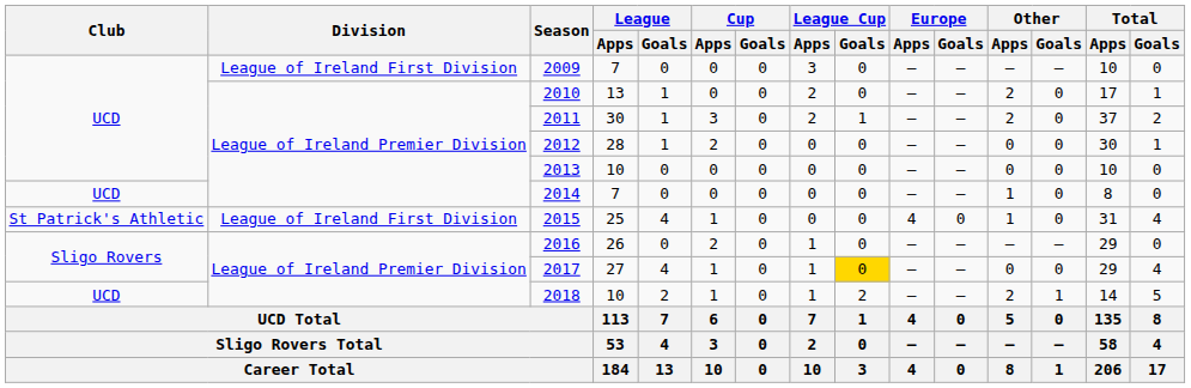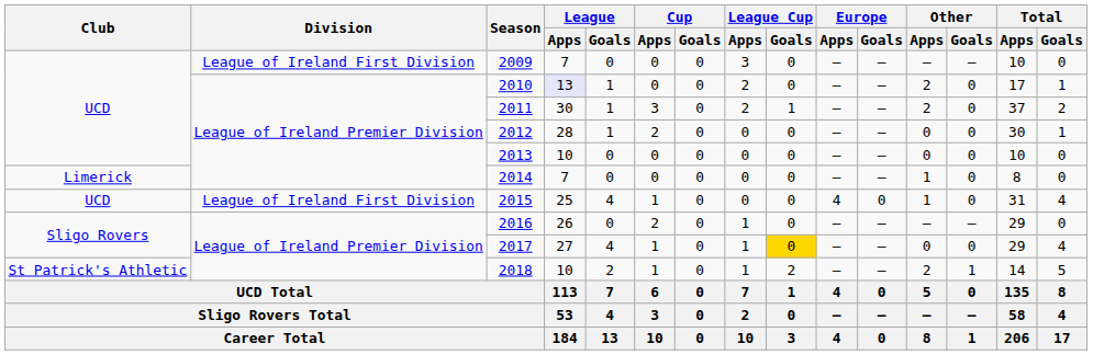 <table class="wikitable" style="text-align:center">
 <tr>
 <th rowspan="2">Club</th>
 <th rowspan="2">Division</th>
 <th rowspan="2">Season</th>
 <th colspan="2"><a href='#'>League</a></th>
 <th colspan="2"><a href='#'>Cup</a></th>
 <th colspan="2"><a href='#'>League Cup</a></th>
 <th colspan="2"><a href='#'>Europe</a></th>
 <th colspan="2">Other</th>
 <th colspan="2">Total</th>
 </tr>
 <tr>
 <th>Apps</th>
 <th>Goals</th>
 <th>Apps</th>
 <th>Goals</th>
 <th>Apps</th>
 <th>Goals</th>
 <th>Apps</th>
 <th>Goals</th>
 <th>Apps</th>
 <th>Goals</th>
 <th>Apps</th>
 <th>Goals</th>
 </tr>
 <tr>
 <td rowspan=5><a href='#'>UCD</a></td>
 <td><a href='#'>League of Ireland First Division</a></td>
 <td><a href='#'>2009</a></td>
 <td>7</td>
 <td>0</td>
 <td>0</td>
 <td>0</td>
 <td>3</td>
 <td>0</td>
 <td>–</td>
 <td>–</td>
 <td>–</td>
 <td>–</td>
 <td>10</td>
 <td>0</td>
 </tr>
 <tr>
 <td rowspan=5><a href='#'>League of Ireland Premier Division</a></td>
 <td><a href='#'>2010</a></td>
-<td>13</td>
+<td style="background: lavender;">13</td>
 <td>1</td>
 <td>0</td>
 <td>0</td>
 <td>2</td>
 <td>0</td>
 <td>–</td>
 <td>–</td>
 <td>2</td>
 <td>0</td>
 <td>17</td>
 <td>1</td>
 </tr>
 <tr>
 <td><a href='#'>2011</a></td>
 <td>30</td>
 <td>1</td>
 <td>3</td>
 <td>0</td>
 <td>2</td>
 <td>1</td>
 <td>–</td>
 <td>–</td>
 <td>2</td>
 <td>0</td>
 <td>37</td>
 <td>2</td>
 </tr>
 <tr>
 <td><a href='#'>2012</a></td>
 <td>28</td>
 <td>1</td>
 <td>2</td>
 <td>0</td>
 <td>0</td>
 <td>0</td>
 <td>–</td>
 <td>–</td>
 <td>0</td>
 <td>0</td>
 <td>30</td>
 <td>1</td>
 </tr>
 <tr>
 <td><a href='#'>2013</a></td>
 <td>10</td>
 <td>0</td>
 <td>0</td>
 <td>0</td>
 <td>0</td>
 <td>0</td>
 <td>–</td>
 <td>–</td>
 <td>0</td>
 <td>0</td>
 <td>10</td>
 <td>0</td>
 </tr>
 <tr>
-<td><a href='#'>UCD</a></td>
+<td><a href='#'>Limerick</a></td>
 <td><a href='#'>2014</a></td>
 <td>7</td>
 <td>0</td>
 <td>0</td>
 <td>0</td>
 <td>0</td>
 <td>0</td>
 <td>–</td>
 <td>–</td>
 <td>1</td>
 <td>0</td>
 <td>8</td>
 <td>0</td>
 </tr>
 <tr>
-<td><a href='#'>St Patrick's Athletic</a></td>
+<td><a href='#'>UCD</a></td>
 <td><a href='#'>League of Ireland First Division</a></td>
 <td><a href='#'>2015</a></td>
 <td>25</td>
 <td>4</td>
 <td>1</td>
 <td>0</td>
 <td>0</td>
 <td>0</td>
 <td>4</td>
 <td>0</td>
 <td>1</td>
 <td>0</td>
 <td>31</td>
 <td>4</td>
 </tr>
 <tr>
 <td rowspan=2><a href='#'>Sligo Rovers</a></td>
 <td rowspan=3><a href='#'>League of Ireland Premier Division</a></td>
 <td><a href='#'>2016</a></td>
 <td>26</td>
 <td>0</td>
 <td>2</td>
 <td>0</td>
 <td>1</td>
 <td>0</td>
 <td>–</td>
 <td>–</td>
 <td>–</td>
 <td>–</td>
 <td>29</td>
 <td>0</td>
 </tr>
 <tr>
 <td><a href='#'>2017</a></td>
 <td>27</td>
 <td>4</td>
 <td>1</td>
 <td>0</td>
 <td>1</td>
 <td style="background: gold;">0</td>
 <td>–</td>
 <td>–</td>
 <td>0</td>
 <td>0</td>
 <td>29</td>
 <td>4</td>
 </tr>
 <tr>
-<td><a href='#'>UCD</a></td>
+<td><a href='#'>St Patrick's Athletic</a></td>
 <td><a href='#'>2018</a></td>
 <td>10</td>
 <td>2</td>
 <td>1</td>
 <td>0</td>
 <td>1</td>
 <td>2</td>
 <td>–</td>
 <td>–</td>
 <td>2</td>
 <td>1</td>
 <td>14</td>
 <td>5</td>
 </tr>
 <tr>
 <th colspan="3">UCD Total</th>
 <th>113</th>
 <th>7</th>
 <th>6</th>
 <th>0</th>
 <th>7</th>
 <th>1</th>
 <th>4</th>
 <th>0</th>
 <th>5</th>
 <th>0</th>
 <th>135</th>
 <th>8</th>
 </tr>
 <tr>
 <th colspan="3">Sligo Rovers Total</th>
 <th>53</th>
 <th>4</th>
 <th>3</th>
 <th>0</th>
 <th>2</th>
 <th>0</th>
 <th>–</th>
 <th>–</th>
 <th>–</th>
 <th>–</th>
 <th>58</th>
 <th>4</th>
 </tr>
 <tr>
 <th colspan="3">Career Total</th>
 <th>184</th>
 <th>13</th>
 <th>10</th>
 <th>0</th>
 <th>10</th>
 <th>3</th>
 <th>4</th>
 <th>0</th>
 <th>8</th>
 <th>1</th>
 <th>206</th>
 <th>17</th>
 </tr>
 </table>
